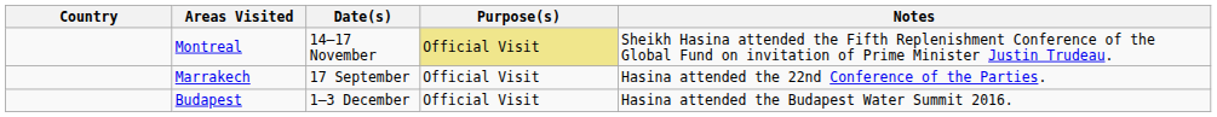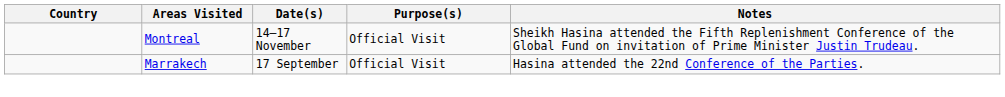 <table class="wikitable outercollapse sortable" style="margin: 1em auto 1em auto">
 <tr>
 <th width=150>Country</th>
 <th width=120>Areas Visited</th>
 <th width=100>Date(s)</th>
 <th width=180>Purpose(s)</th>
 <th width=550>Notes</th>
 </tr>
 <tr>
 <td></td>
 <td><a href='#'>Montreal</a></td>
 <td>14–17 November</td>
-<td style="background: khaki;">Official Visit</td>
+<td>Official Visit</td>
 <td>Sheikh Hasina attended the Fifth Replenishment Conference of the Global Fund on invitation of Prime Minister <a href='#'>Justin Trudeau</a>.</td>
 </tr>
 <tr>
 <td></td>
 <td><a href='#'>Marrakech</a></td>
 <td>17 September</td>
 <td>Official Visit</td>
 <td>Hasina attended the 22nd <a href='#'>Conference of the Parties</a>.</td>
 </tr>
-<tr>
-<td></td>
-<td><a href='#'>Budapest</a></td>
-<td>1–3 December</td>
-<td>Official Visit</td>
-<td>Hasina attended the Budapest Water Summit 2016.</td>
-</tr>
 </table>
